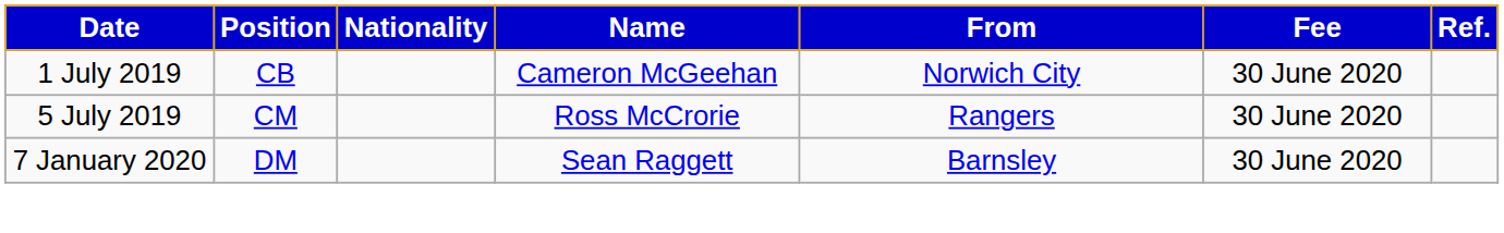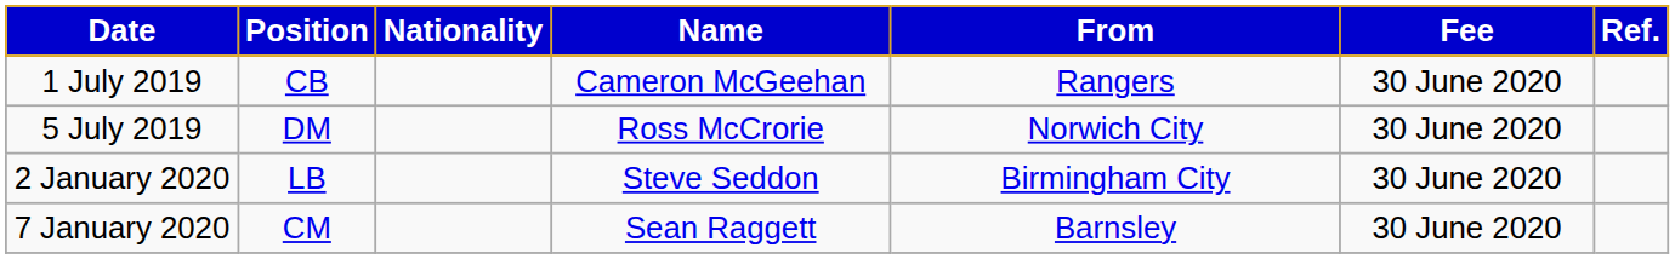 <table class="wikitable" style="text-align:center; font-size:90%; ">
 <tr>
 <th style="background:mediumblue;color:white;border:1px solid goldenrod; width:100px;">Date</th>
 <th style="background:mediumblue;color:white;border:1px solid goldenrod; width:50px;">Position</th>
 <th style="background:mediumblue;color:white;border:1px solid goldenrod; width:50px;">Nationality</th>
 <th style="background:mediumblue;color:white;border:1px solid goldenrod; width:150px;">Name</th>
 <th style="background:mediumblue;color:white;border:1px solid goldenrod; width:200px;">From</th>
 <th style="background:mediumblue;color:white;border:1px solid goldenrod; width:110px;">Fee</th>
 <th style="background:mediumblue;color:white;border:1px solid goldenrod; width:25px;">Ref.</th>
 </tr>
 <tr>
 <td>1 July 2019</td>
 <td><a href='#'>CB</a></td>
 <td></td>
 <td><a href='#'>Cameron McGeehan</a></td>
+<td> <a href='#'>Rangers</a></td>
+<td>30 June 2020</td>
+<td></td>
+</tr>
+<tr>
+<td>5 July 2019</td>
+<td><a href='#'>DM</a></td>
+<td></td>
+<td><a href='#'>Ross McCrorie</a></td>
 <td> <a href='#'>Norwich City</a></td>
 <td>30 June 2020</td>
 <td></td>
 </tr>
 <tr>
-<td>5 July 2019</td>
-<td><a href='#'>CM</a></td>
+<td>2 January 2020</td>
+<td><a href='#'>LB</a></td>
 <td></td>
-<td><a href='#'>Ross McCrorie</a></td>
-<td> <a href='#'>Rangers</a></td>
+<td><a href='#'>Steve Seddon</a></td>
+<td> <a href='#'>Birmingham City</a></td>
 <td>30 June 2020</td>
 <td></td>
 </tr>
 <tr>
 <td>7 January 2020</td>
-<td><a href='#'>DM</a></td>
+<td><a href='#'>CM</a></td>
 <td></td>
 <td><a href='#'>Sean Raggett</a></td>
 <td> <a href='#'>Barnsley</a></td>
 <td>30 June 2020</td>
 <td></td>
 </tr>
 </table>
